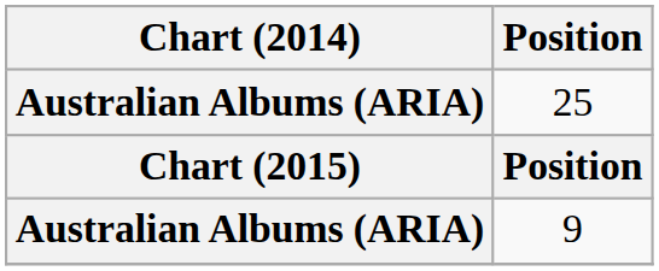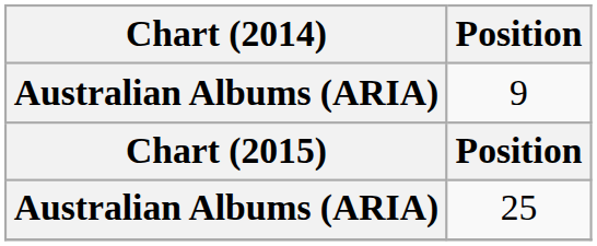 <table class="wikitable sortable plainrowheaders" style="text-align:center">
 <tr>
 <th scope="col">Chart (2014)</th>
 <th scope="col">Position</th>
 </tr>
 <tr>
 <th scope="row">Australian Albums (ARIA)</th>
-<td>25</td>
+<td>9</td>
 </tr>
 <tr>
 <th scope="col">Chart (2015)</th>
 <th scope="col">Position</th>
 </tr>
 <tr>
 <th scope="row">Australian Albums (ARIA)</th>
-<td>9</td>
+<td>25</td>
 </tr>
 <tr>
 </tr>
 </table>
